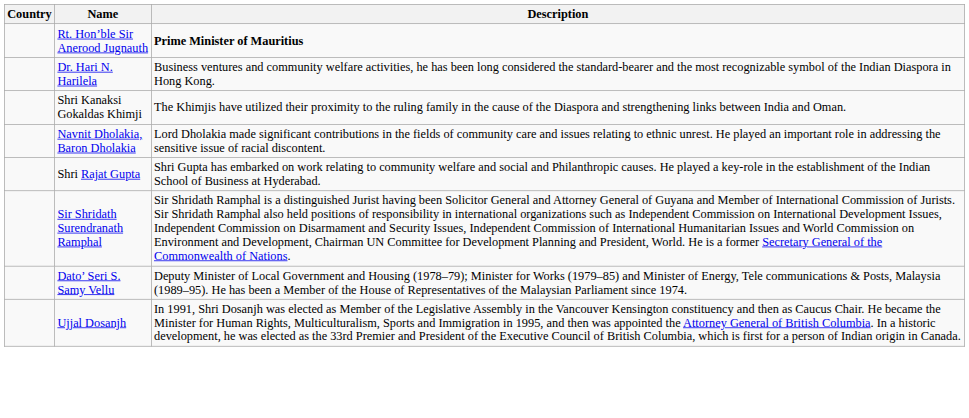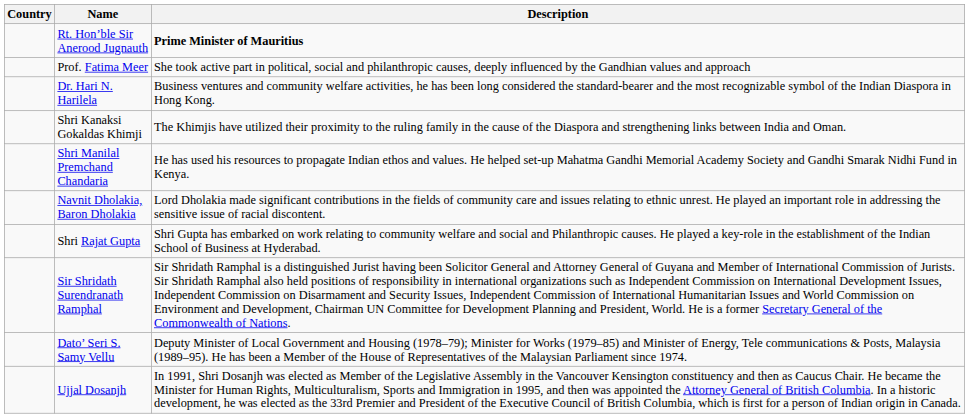 <table class="wikitable">
 <tr>
 <th>Country</th>
 <th>Name</th>
 <th>Description</th>
 </tr>
 <tr>
 <td></td>
 <td><a href='#'>Rt. Hon’ble Sir Anerood Jugnauth</a></td>
 <td><strong>Prime Minister of Mauritius</strong></td>
 </tr>
 <tr>
 <td></td>
+<td>Prof. <a href='#'>Fatima Meer</a></td>
+<td>She took active part in political, social and philanthropic causes, deeply influenced by the Gandhian values and approach</td>
+</tr>
+<tr>
+<td></td>
 <td><a href='#'>Dr. Hari N. Harilela</a></td>
 <td>Business ventures and community welfare activities, he has been long considered the standard-bearer and the most recognizable symbol of the Indian Diaspora in Hong Kong.</td>
 </tr>
 <tr>
 <td></td>
 <td>Shri Kanaksi Gokaldas Khimji</td>
 <td>The Khimjis have utilized their proximity to the ruling family in the cause of the Diaspora and strengthening links between India and Oman.</td>
+</tr>
+<tr>
+<td></td>
+<td><a href='#'>Shri Manilal Premchand Chandaria</a></td>
+<td>He has used his resources to propagate Indian ethos and values. He helped set-up Mahatma Gandhi Memorial Academy Society and Gandhi Smarak Nidhi Fund in Kenya.</td>
 </tr>
 <tr>
 <td></td>
 <td><a href='#'>Navnit Dholakia, Baron Dholakia</a></td>
 <td>Lord Dholakia made significant contributions in the fields of community care and issues relating to ethnic unrest. He played an  important role in addressing the sensitive issue of racial discontent.</td>
 </tr>
 <tr>
 <td></td>
 <td>Shri <a href='#'>Rajat Gupta</a></td>
 <td>Shri Gupta has embarked on work relating to community welfare and social and Philanthropic causes. He played a key-role in the establishment of the Indian School of Business at Hyderabad.</td>
 </tr>
 <tr>
 <td></td>
 <td><a href='#'>Sir Shridath Surendranath Ramphal</a></td>
 <td>Sir Shridath Ramphal is a distinguished Jurist having been Solicitor General and Attorney General of Guyana and Member of International Commission of Jurists. Sir Shridath Ramphal also held positions of responsibility in international organizations such as Independent Commission on International Development Issues, Independent Commission on Disarmament and Security Issues, Independent Commission of International Humanitarian Issues and World Commission on Environment and Development, Chairman UN Committee for Development Planning and President, World. He is a former <a href='#'>Secretary General of the Commonwealth of Nations</a>.</td>
 </tr>
 <tr>
 <td></td>
 <td><a href='#'>Dato’ Seri S. Samy Vellu</a></td>
 <td>Deputy Minister of Local Government and Housing (1978–79); Minister for Works (1979–85) and Minister of Energy,  Tele communications & Posts, Malaysia (1989–95). He has been a Member of the House of Representatives of the Malaysian Parliament since 1974.</td>
 </tr>
 <tr>
 <td></td>
 <td><a href='#'>Ujjal Dosanjh</a></td>
 <td>In 1991, Shri Dosanjh was elected as Member of the Legislative Assembly in the Vancouver Kensington constituency and then as Caucus Chair. He became the Minister for Human Rights, Multiculturalism, Sports and Immigration in 1995, and then was appointed the <a href='#'>Attorney General of British Columbia</a>. In a historic development, he was elected as the 33rd Premier and President of the Executive Council of British Columbia, which is first for a person of Indian origin in Canada.</td>
 </tr>
 </table>
